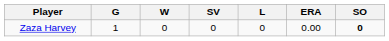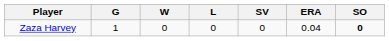 <table class="wikitable sortable">
 <tr>
 <th bgcolor="#DDDDFF" width="16%">Player</th>
 <th bgcolor="#DDDDFF" width="9%">G</th>
 <th bgcolor="#DDDDFF" width="9%">W</th>
+<th bgcolor="#DDDDFF" width="9%">L</th>
 <th bgcolor="#DDDDFF" width="9%">SV</th>
-<th bgcolor="#DDDDFF" width="9%">L</th>
 <th bgcolor="#DDDDFF" width="9%">ERA</th>
 <th bgcolor="#DDDDFF" width="9%">SO</th>
 </tr>
 <tr align="center">
 <td><a href='#'>Zaza Harvey</a></td>
 <td>1</td>
 <td>0</td>
 <td>0</td>
 <td>0</td>
-<td>0.00</td>
+<td>0.04</td>
 <td><strong>0</strong></td>
 </tr>
 </table>
